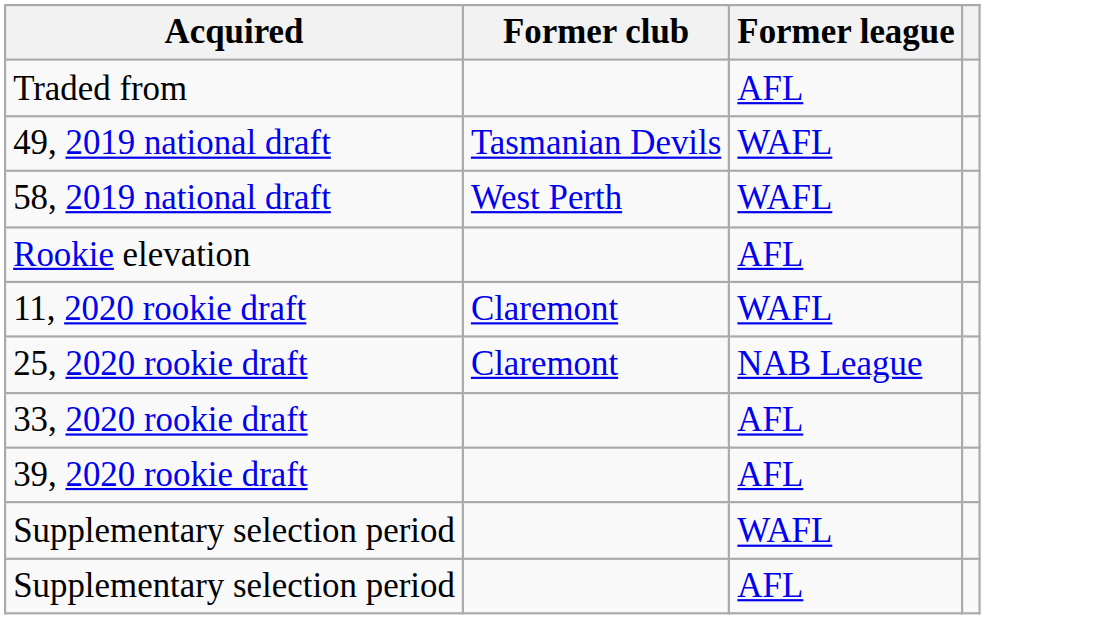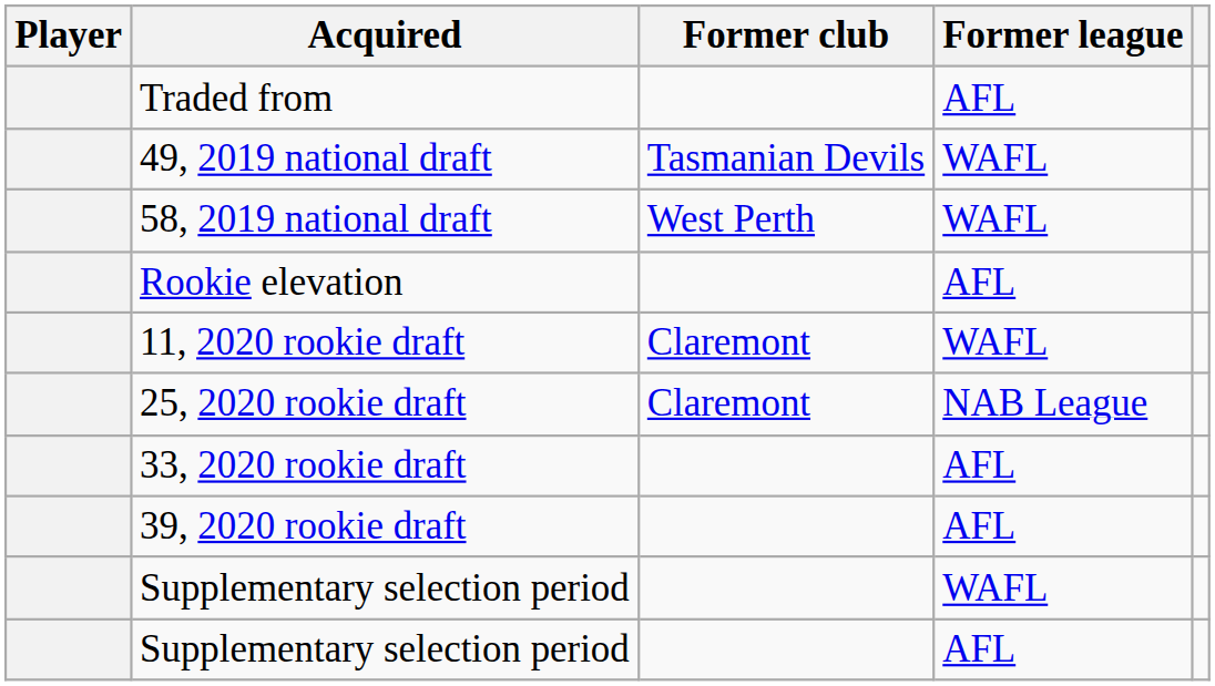 <table class="wikitable plainrowheaders">
 <tr>
+<th scope="col">Player</th>
 <th scope="col">Acquired</th>
 <th scope="col">Former club</th>
 <th scope="col">Former league</th>
 <th scope="col"></th>
 </tr>
 <tr>
+<th scope="row"></th>
 <td>Traded from </td>
 <td></td>
 <td><a href='#'>AFL</a></td>
 <td></td>
 </tr>
 <tr>
+<th scope="row"></th>
 <td> 49, <a href='#'>2019 national draft</a></td>
 <td><a href='#'>Tasmanian Devils</a></td>
 <td><a href='#'>WAFL</a></td>
 <td></td>
 </tr>
 <tr>
+<th scope="row"></th>
 <td> 58, <a href='#'>2019 national draft</a></td>
 <td><a href='#'>West Perth</a></td>
 <td><a href='#'>WAFL</a></td>
 <td></td>
 </tr>
 <tr>
+<th scope="row"></th>
 <td><a href='#'>Rookie</a> elevation</td>
 <td></td>
 <td><a href='#'>AFL</a></td>
 <td></td>
 </tr>
 <tr>
+<th scope="row"></th>
 <td> 11, <a href='#'>2020 rookie draft</a></td>
 <td><a href='#'>Claremont</a></td>
 <td><a href='#'>WAFL</a></td>
 <td></td>
 </tr>
 <tr>
+<th scope="row"></th>
 <td> 25, <a href='#'>2020 rookie draft</a></td>
 <td><a href='#'>Claremont</a></td>
 <td><a href='#'>NAB League</a></td>
 <td></td>
 </tr>
 <tr>
+<th scope="row"></th>
 <td> 33, <a href='#'>2020 rookie draft</a></td>
 <td></td>
 <td><a href='#'>AFL</a></td>
 <td></td>
 </tr>
 <tr>
+<th scope="row"></th>
 <td> 39, <a href='#'>2020 rookie draft</a></td>
 <td></td>
 <td><a href='#'>AFL</a></td>
 <td></td>
 </tr>
 <tr>
+<th scope="row"></th>
 <td>Supplementary selection period</td>
 <td></td>
 <td><a href='#'>WAFL</a></td>
 <td></td>
 </tr>
 <tr>
+<th scope="row"></th>
 <td>Supplementary selection period</td>
 <td></td>
 <td><a href='#'>AFL</a></td>
 <td></td>
 </tr>
 </table>
